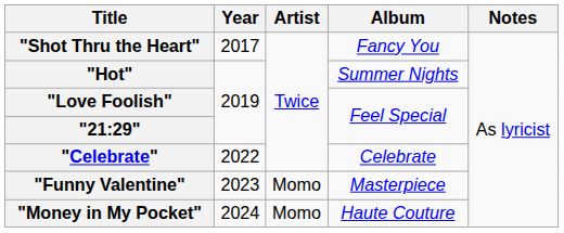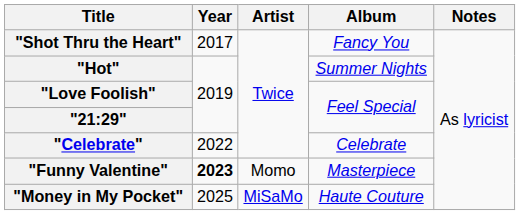 <table class="wikitable plainrowheaders" style="text-align:center; width:40%">
 <tr>
 <th scope="col">Title</th>
 <th scope="col">Year</th>
 <th scope="col">Artist</th>
 <th scope="col">Album</th>
 <th scope="col">Notes</th>
 </tr>
 <tr>
 <th scope="row">"Shot Thru the Heart"</th>
 <td>2017</td>
 <td rowspan="5"><a href='#'>Twice</a></td>
 <td><em><a href='#'>Fancy You</a></em></td>
 <td rowspan="7">As <a href='#'>lyricist</a></td>
 </tr>
 <tr>
 <th scope="row">"Hot"</th>
 <td rowspan="3">2019</td>
 <td><em><a href='#'>Summer Nights</a></em></td>
 </tr>
 <tr>
 <th scope="row">"Love Foolish"</th>
 <td rowspan="2"><em><a href='#'>Feel Special</a></em></td>
 </tr>
 <tr>
 <th scope="row">"21:29"</th>
 </tr>
 <tr>
 <th scope="row">"<a href='#'>Celebrate</a>"</th>
 <td>2022</td>
 <td><em><a href='#'>Celebrate</a></em></td>
 </tr>
 <tr>
 <th scope="row">"Funny Valentine"</th>
-<td>2023</td>
+<td><strong>2023</strong></td>
 <td>Momo</td>
 <td><em><a href='#'>Masterpiece</a></em></td>
 </tr>
 <tr>
 <th scope="row">"Money in My Pocket"</th>
-<td>2024</td>
-<td>Momo</td>
+<td>2025</td>
+<td><a href='#'>MiSaMo</a></td>
 <td><em><a href='#'>Haute Couture</a></em></td>
 </tr>
 </table>
